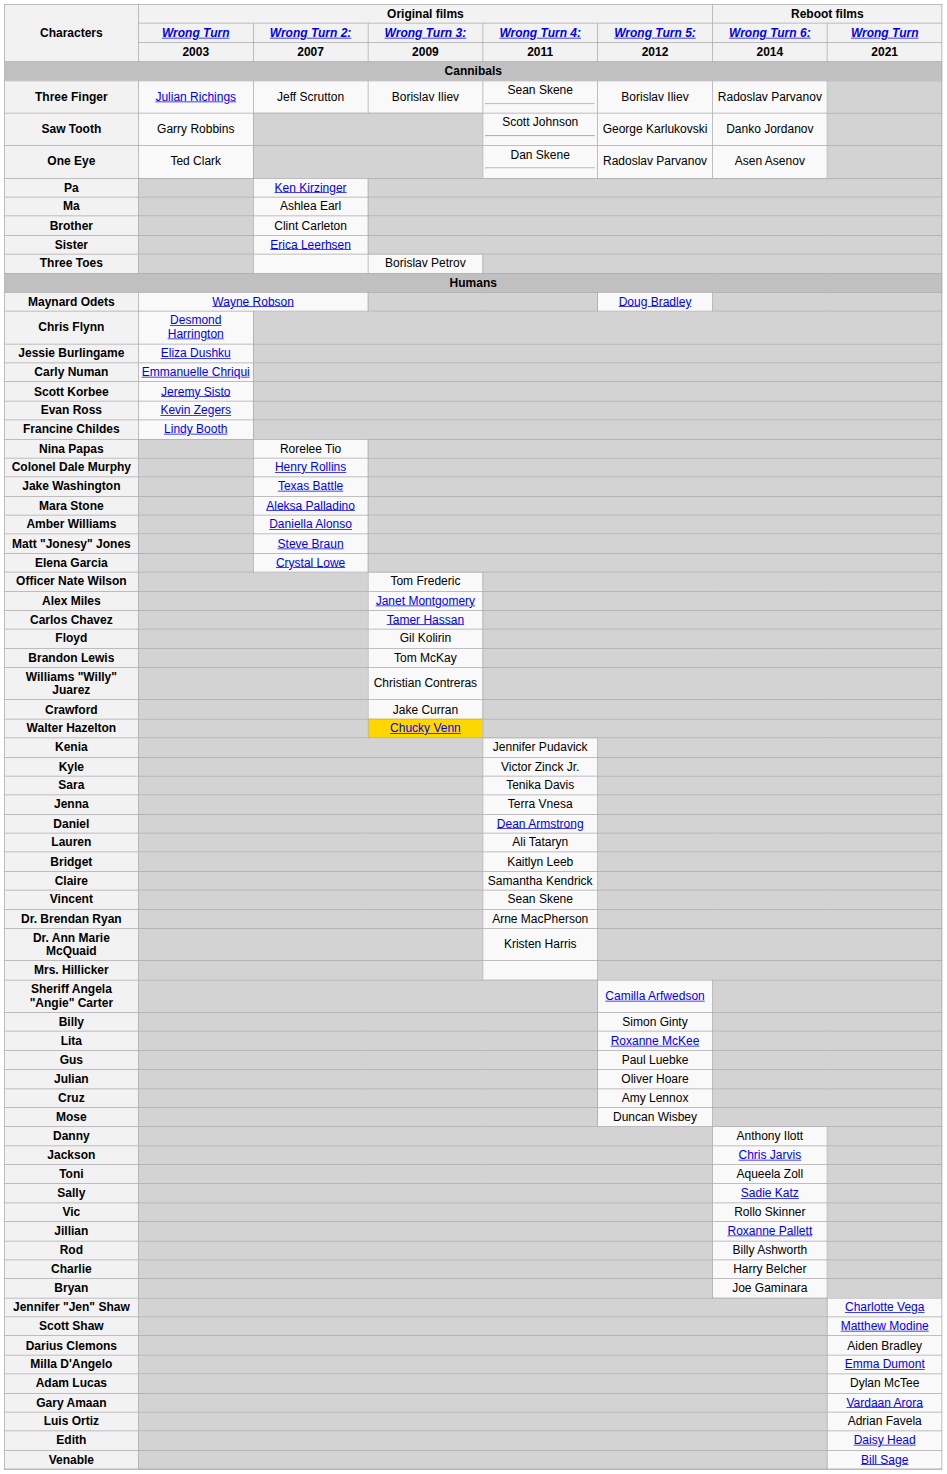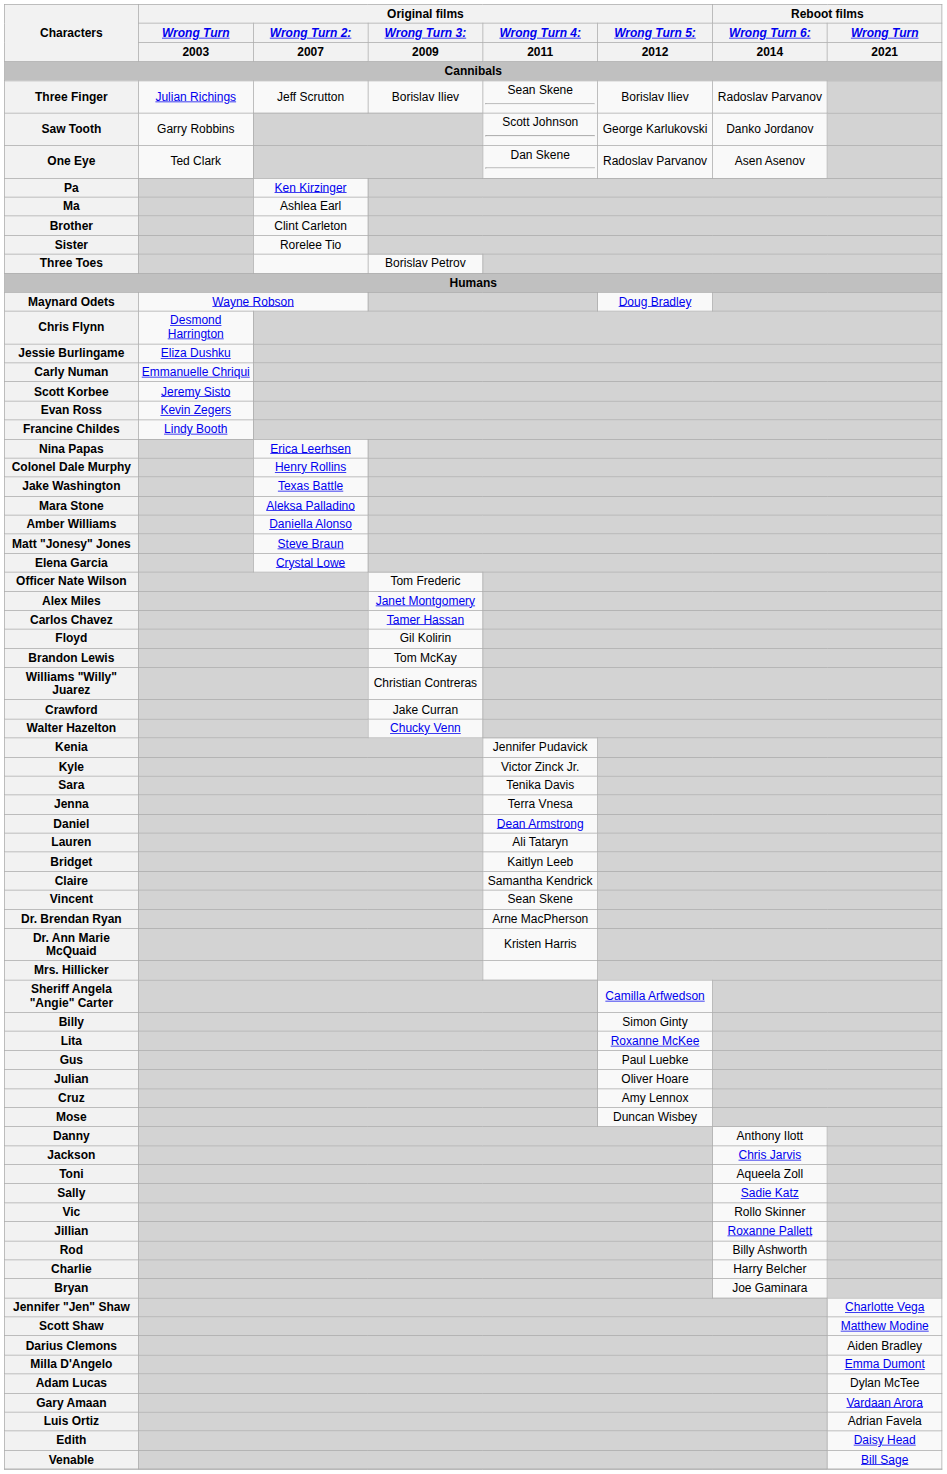 <table class="wikitable" style="text-align:center" width=99%>
 <tr>
 <th rowspan="3" style="width:14%;">Characters</th>
 <th colspan="5">Original films</th>
 <th colspan="2">Reboot films</th>
 </tr>
 <tr>
 <th style="width:12%;"><em><a href='#'>Wrong Turn</a></em></th>
 <th style="width:12%;"><em><a href='#'>Wrong Turn 2:<br></a></em></th>
 <th style="width:12%;"><em><a href='#'>Wrong Turn 3: <br></a></em></th>
 <th style="width:12%;"><em><a href='#'>Wrong Turn 4: <br></a></em></th>
 <th style="width:12%;"><em><a href='#'>Wrong Turn 5:<br></a></em></th>
 <th style="width:12%;"><em><a href='#'>Wrong Turn 6:<br></a></em></th>
 <th style="width:12%;"><em><a href='#'>Wrong Turn</a></em></th>
 </tr>
 <tr>
 <th>2003</th>
 <th>2007</th>
 <th>2009</th>
 <th>2011</th>
 <th>2012</th>
 <th>2014</th>
 <th>2021</th>
 </tr>
 <tr>
 <th colspan="8" style="background:silver;"><span>Cannibals</span></th>
 </tr>
 <tr>
 <th>Three Finger</th>
 <td><a href='#'>Julian Richings</a></td>
 <td>Jeff Scrutton</td>
 <td>Borislav Iliev</td>
 <td>Sean Skene<hr></td>
 <td>Borislav Iliev</td>
 <td>Radoslav Parvanov</td>
 <td style="background:lightgrey;"> </td>
 </tr>
 <tr>
 <th>Saw Tooth</th>
 <td>Garry Robbins</td>
 <td colspan="2" style="background:lightgrey;"> </td>
 <td>Scott Johnson<hr></td>
 <td>George Karlukovski</td>
 <td>Danko Jordanov</td>
 <td style="background:lightgrey;"> </td>
 </tr>
 <tr>
 <th>One Eye</th>
 <td>Ted Clark</td>
 <td colspan="2" style="background:lightgrey;"> </td>
 <td>Dan Skene<hr></td>
 <td>Radoslav Parvanov</td>
 <td>Asen Asenov</td>
 <td style="background:lightgrey;"> </td>
 </tr>
 <tr>
 <th>Pa</th>
 <td style="background:lightgrey;"> </td>
 <td><a href='#'>Ken Kirzinger</a></td>
 <td colspan="5" style="background:lightgrey;"> </td>
 </tr>
 <tr>
 <th>Ma</th>
 <td style="background:lightgrey;"> </td>
 <td>Ashlea Earl</td>
 <td colspan="5" style="background:lightgrey;"> </td>
 </tr>
 <tr>
 <th>Brother</th>
 <td style="background:lightgrey;"> </td>
 <td>Clint Carleton</td>
 <td colspan="5" style="background:lightgrey;"> </td>
 </tr>
 <tr>
 <th>Sister</th>
 <td style="background:lightgrey;"> </td>
-<td><a href='#'>Erica Leerhsen</a></td>
+<td>Rorelee Tio</td>
 <td colspan="5" style="background:lightgrey;"> </td>
 </tr>
 <tr>
 <th>Three Toes</th>
 <td style="background:lightgrey;"> </td>
 <td></td>
 <td>Borislav Petrov</td>
 <td colspan="4" style="background:lightgrey;"> </td>
 </tr>
 <tr>
 <th colspan="8" style="background:silver;"><span>Humans</span></th>
 </tr>
 <tr>
 <th>Maynard Odets</th>
 <td colspan="2"><a href='#'>Wayne Robson</a></td>
 <td colspan="2" style="background:lightgrey;"> </td>
 <td><a href='#'>Doug Bradley</a></td>
 <td colspan="2" style="background:lightgrey;"> </td>
 </tr>
 <tr>
 <th>Chris Flynn</th>
 <td><a href='#'>Desmond Harrington</a></td>
 <td colspan="6" style="background:lightgrey;"> </td>
 </tr>
 <tr>
 <th>Jessie Burlingame</th>
 <td><a href='#'>Eliza Dushku</a></td>
 <td colspan="6" style="background:lightgrey;"> </td>
 </tr>
 <tr>
 <th>Carly Numan</th>
 <td><a href='#'>Emmanuelle Chriqui</a></td>
 <td colspan="6" style="background:lightgrey;"> </td>
 </tr>
 <tr>
 <th>Scott Korbee</th>
 <td><a href='#'>Jeremy Sisto</a></td>
 <td colspan="6" style="background:lightgrey;"> </td>
 </tr>
 <tr>
 <th>Evan Ross</th>
 <td><a href='#'>Kevin Zegers</a></td>
 <td colspan="6" style="background:lightgrey;"> </td>
 </tr>
 <tr>
 <th>Francine Childes</th>
 <td><a href='#'>Lindy Booth</a></td>
 <td colspan="6" style="background:lightgrey;"> </td>
 </tr>
 <tr>
 <th>Nina Papas</th>
 <td style="background:lightgrey;"> </td>
-<td>Rorelee Tio</td>
+<td><a href='#'>Erica Leerhsen</a></td>
 <td colspan="5" style="background:lightgrey;"> </td>
 </tr>
 <tr>
 <th>Colonel Dale Murphy</th>
 <td style="background:lightgrey;"> </td>
 <td><a href='#'>Henry Rollins</a></td>
 <td colspan="5" style="background:lightgrey;"> </td>
 </tr>
 <tr>
 <th>Jake Washington</th>
 <td style="background:lightgrey;"> </td>
 <td><a href='#'>Texas Battle</a></td>
 <td colspan="5" style="background:lightgrey;"> </td>
 </tr>
 <tr>
 <th>Mara Stone</th>
 <td style="background:lightgrey;"> </td>
 <td><a href='#'>Aleksa Palladino</a></td>
 <td colspan="5" style="background:lightgrey;"> </td>
 </tr>
 <tr>
 <th>Amber Williams</th>
 <td style="background:lightgrey;"> </td>
 <td><a href='#'>Daniella Alonso</a></td>
 <td colspan="5" style="background:lightgrey;"> </td>
 </tr>
 <tr>
 <th>Matt "Jonesy" Jones</th>
 <td style="background:lightgrey;"> </td>
 <td><a href='#'>Steve Braun</a></td>
 <td colspan="5" style="background:lightgrey;"> </td>
 </tr>
 <tr>
 <th>Elena Garcia</th>
 <td style="background:lightgrey;"> </td>
 <td><a href='#'>Crystal Lowe</a></td>
 <td colspan="5" style="background:lightgrey;"> </td>
 </tr>
 <tr>
 <th>Officer Nate Wilson</th>
 <td colspan="2" style="background:lightgrey;"> </td>
 <td>Tom Frederic</td>
 <td colspan="4" style="background:lightgrey;"> </td>
 </tr>
 <tr>
 <th>Alex Miles</th>
 <td colspan="2" style="background:lightgrey;"> </td>
 <td><a href='#'>Janet Montgomery</a></td>
 <td colspan="4" style="background:lightgrey;"> </td>
 </tr>
 <tr>
 <th>Carlos Chavez</th>
 <td colspan="2" style="background:lightgrey;"> </td>
 <td><a href='#'>Tamer Hassan</a></td>
 <td colspan="4" style="background:lightgrey;"> </td>
 </tr>
 <tr>
 <th>Floyd</th>
 <td colspan="2" style="background:lightgrey;"> </td>
 <td>Gil Kolirin</td>
 <td colspan="4" style="background:lightgrey;"> </td>
 </tr>
 <tr>
 <th>Brandon Lewis</th>
 <td colspan="2" style="background:lightgrey;"> </td>
 <td>Tom McKay</td>
 <td colspan="4" style="background:lightgrey;"> </td>
 </tr>
 <tr>
 <th>Williams "Willy" Juarez</th>
 <td colspan="2" style="background:lightgrey;"> </td>
 <td>Christian Contreras</td>
 <td colspan="4" style="background:lightgrey;"> </td>
 </tr>
 <tr>
 <th>Crawford</th>
 <td colspan="2" style="background:lightgrey;"> </td>
 <td>Jake Curran</td>
 <td colspan="4" style="background:lightgrey;"> </td>
 </tr>
 <tr>
 <th>Walter Hazelton</th>
 <td colspan="2" style="background:lightgrey;"> </td>
-<td style="background: gold;"><a href='#'>Chucky Venn</a></td>
+<td><a href='#'>Chucky Venn</a></td>
 <td colspan="4" style="background:lightgrey;"> </td>
 </tr>
 <tr>
 <th>Kenia</th>
 <td colspan="3" style="background:lightgrey;"> </td>
 <td>Jennifer Pudavick</td>
 <td colspan="4" style="background:lightgrey;"> </td>
 </tr>
 <tr>
 <th>Kyle</th>
 <td colspan="3" style="background:lightgrey;"> </td>
 <td>Victor Zinck Jr.</td>
 <td colspan="4" style="background:lightgrey;"> </td>
 </tr>
 <tr>
 <th>Sara</th>
 <td colspan="3" style="background:lightgrey;"> </td>
 <td>Tenika Davis</td>
 <td colspan="4" style="background:lightgrey;"> </td>
 </tr>
 <tr>
 <th>Jenna</th>
 <td colspan="3" style="background:lightgrey;"> </td>
 <td>Terra Vnesa</td>
 <td colspan="4" style="background:lightgrey;"> </td>
 </tr>
 <tr>
 <th>Daniel</th>
 <td colspan="3" style="background:lightgrey;"> </td>
 <td><a href='#'>Dean Armstrong</a></td>
 <td colspan="4" style="background:lightgrey;"> </td>
 </tr>
 <tr>
 <th>Lauren</th>
 <td colspan="3" style="background:lightgrey;"> </td>
 <td>Ali Tataryn</td>
 <td colspan="4" style="background:lightgrey;"> </td>
 </tr>
 <tr>
 <th>Bridget</th>
 <td colspan="3" style="background:lightgrey;"> </td>
 <td>Kaitlyn Leeb</td>
 <td colspan="4" style="background:lightgrey;"> </td>
 </tr>
 <tr>
 <th>Claire</th>
 <td colspan="3" style="background:lightgrey;"> </td>
 <td>Samantha Kendrick</td>
 <td colspan="4" style="background:lightgrey;"> </td>
 </tr>
 <tr>
 <th>Vincent</th>
 <td colspan="3" style="background:lightgrey;"> </td>
 <td>Sean Skene</td>
 <td colspan="4" style="background:lightgrey;"> </td>
 </tr>
 <tr>
 <th>Dr. Brendan Ryan</th>
 <td colspan="3" style="background:lightgrey;"> </td>
 <td>Arne MacPherson</td>
 <td colspan="3" style="background:lightgrey;"> </td>
 </tr>
 <tr>
 <th>Dr. Ann Marie McQuaid</th>
 <td colspan="3" style="background:lightgrey;"> </td>
 <td>Kristen Harris</td>
 <td colspan="3" style="background:lightgrey;"> </td>
 </tr>
 <tr>
 <th>Mrs. Hillicker</th>
 <td colspan="3" style="background:lightgrey;"> </td>
 <td></td>
 <td colspan="3" style="background:lightgrey;"> </td>
 </tr>
 <tr>
 <th>Sheriff Angela "Angie" Carter</th>
 <td colspan="4" style="background:lightgrey;"> </td>
 <td><a href='#'>Camilla Arfwedson</a></td>
 <td colspan="2" style="background:lightgrey;"> </td>
 </tr>
 <tr>
 <th>Billy</th>
 <td colspan="4" style="background:lightgrey;"> </td>
 <td>Simon Ginty</td>
 <td colspan="2" style="background:lightgrey;"> </td>
 </tr>
 <tr>
 <th>Lita</th>
 <td colspan="4" style="background:lightgrey;"> </td>
 <td><a href='#'>Roxanne McKee</a></td>
 <td colspan="2" style="background:lightgrey;"> </td>
 </tr>
 <tr>
 <th>Gus</th>
 <td colspan="4" style="background:lightgrey;"> </td>
 <td>Paul Luebke</td>
 <td colspan="2" style="background:lightgrey;"> </td>
 </tr>
 <tr>
 <th>Julian</th>
 <td colspan="4" style="background:lightgrey;"> </td>
 <td>Oliver Hoare</td>
 <td colspan="2" style="background:lightgrey;"> </td>
 </tr>
 <tr>
 <th>Cruz</th>
 <td colspan="4" style="background:lightgrey;"> </td>
 <td>Amy Lennox</td>
 <td colspan="2" style="background:lightgrey;"> </td>
 </tr>
 <tr>
 <th>Mose</th>
 <td colspan="4" style="background:lightgrey;"> </td>
 <td>Duncan Wisbey</td>
 <td colspan="2" style="background:lightgrey;"> </td>
 </tr>
 <tr>
 <th>Danny</th>
 <td colspan="5" style="background:lightgrey;"> </td>
 <td>Anthony Ilott</td>
 <td style="background:lightgrey;"> </td>
 </tr>
 <tr>
 <th>Jackson</th>
 <td colspan="5" style="background:lightgrey;"> </td>
 <td><a href='#'>Chris Jarvis</a></td>
 <td style="background:lightgrey;"> </td>
 </tr>
 <tr>
 <th>Toni</th>
 <td colspan="5" style="background:lightgrey;"> </td>
 <td>Aqueela Zoll</td>
 <td style="background:lightgrey;"> </td>
 </tr>
 <tr>
 <th>Sally</th>
 <td colspan="5" style="background:lightgrey;"> </td>
 <td><a href='#'>Sadie Katz</a></td>
 <td style="background:lightgrey;"> </td>
 </tr>
 <tr>
 <th>Vic</th>
 <td colspan="5" style="background:lightgrey;"> </td>
 <td>Rollo Skinner</td>
 <td style="background:lightgrey;"> </td>
 </tr>
 <tr>
 <th>Jillian</th>
 <td colspan="5" style="background:lightgrey;"> </td>
 <td><a href='#'>Roxanne Pallett</a></td>
 <td style="background:lightgrey;"> </td>
 </tr>
 <tr>
 <th>Rod</th>
 <td colspan="5" style="background:lightgrey;"> </td>
 <td>Billy Ashworth</td>
 <td style="background:lightgrey;"> </td>
 </tr>
 <tr>
 <th>Charlie</th>
 <td colspan="5" style="background:lightgrey;"> </td>
 <td>Harry Belcher</td>
 <td style="background:lightgrey;"> </td>
 </tr>
 <tr>
 <th>Bryan</th>
 <td colspan="5" style="background:lightgrey;"> </td>
 <td>Joe Gaminara</td>
 <td style="background:lightgrey;"> </td>
 </tr>
 <tr>
 <th>Jennifer "Jen" Shaw</th>
 <td colspan="6" style="background:lightgrey;"> </td>
 <td><a href='#'>Charlotte Vega</a></td>
 </tr>
 <tr>
 <th>Scott Shaw</th>
 <td colspan="6" style="background:lightgrey;"> </td>
 <td><a href='#'>Matthew Modine</a></td>
 </tr>
 <tr>
 <th>Darius Clemons</th>
 <td colspan="6" style="background:lightgrey;"> </td>
 <td>Aiden Bradley</td>
 </tr>
 <tr>
 <th>Milla D'Angelo</th>
 <td colspan="6" style="background:lightgrey;"> </td>
 <td><a href='#'>Emma Dumont</a></td>
 </tr>
 <tr>
 <th>Adam Lucas</th>
 <td colspan="6" style="background:lightgrey;"> </td>
 <td>Dylan McTee</td>
 </tr>
 <tr>
 <th>Gary Amaan</th>
 <td colspan="6" style="background:lightgrey;"> </td>
 <td><a href='#'>Vardaan Arora</a></td>
 </tr>
 <tr>
 <th>Luis Ortiz</th>
 <td colspan="6" style="background:lightgrey;"> </td>
 <td>Adrian Favela</td>
 </tr>
 <tr>
 <th>Edith</th>
 <td colspan="6" style="background:lightgrey;"> </td>
 <td><a href='#'>Daisy Head</a></td>
 </tr>
 <tr>
 <th>Venable<br></th>
 <td colspan="6" style="background:lightgrey;"> </td>
 <td><a href='#'>Bill Sage</a></td>
 </tr>
 <tr>
 </tr>
 </table>
